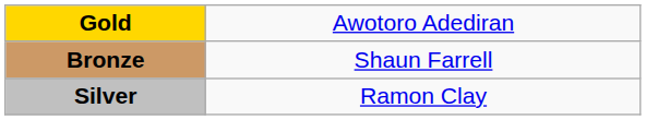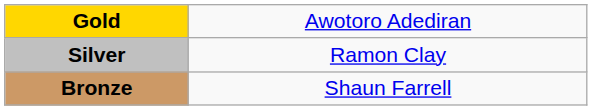 <table class="wikitable" style="text-align:center; " width="35%">
 <tr>
 <td bgcolor="gold"><strong>Gold</strong></td>
 <td><a href='#'>Awotoro Adediran</a><br>  <small><em></em></small></td>
 </tr>
 <tr>
+<td bgcolor="silver"><strong>Silver</strong></td>
+<td><a href='#'>Ramon Clay</a><br>  <small><em></em></small></td>
+</tr>
+<tr>
 <td bgcolor="CC9966"><strong>Bronze</strong></td>
 <td><a href='#'>Shaun Farrell</a><br>  <small><em></em></small></td>
 </tr>
-<tr>
-<td bgcolor="silver"><strong>Silver</strong></td>
-<td><a href='#'>Ramon Clay</a><br>  <small><em></em></small></td>
-</tr>
 </table>
